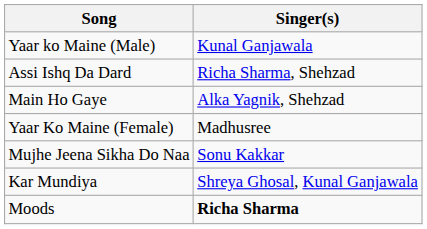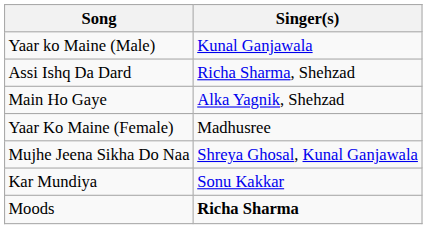 <table class="wikitable" style="font-size:95%;">
 <tr>
 <th>Song</th>
 <th>Singer(s)</th>
 </tr>
 <tr>
 <td>Yaar ko Maine (Male)</td>
 <td><a href='#'>Kunal Ganjawala</a></td>
 </tr>
 <tr>
 <td>Assi Ishq Da Dard</td>
 <td><a href='#'>Richa Sharma</a>, Shehzad</td>
 </tr>
 <tr>
 <td>Main Ho Gaye</td>
 <td><a href='#'>Alka Yagnik</a>, Shehzad</td>
 </tr>
 <tr>
 <td>Yaar Ko Maine (Female)</td>
 <td>Madhusree</td>
 </tr>
 <tr>
 <td>Mujhe Jeena Sikha Do Naa</td>
-<td><a href='#'>Sonu Kakkar</a></td>
+<td><a href='#'>Shreya Ghosal</a>, <a href='#'>Kunal Ganjawala</a></td>
 </tr>
 <tr>
 <td>Kar Mundiya</td>
-<td><a href='#'>Shreya Ghosal</a>, <a href='#'>Kunal Ganjawala</a></td>
+<td><a href='#'>Sonu Kakkar</a></td>
 </tr>
 <tr>
 <td>Moods</td>
 <td><strong>Richa Sharma</strong></td>
 </tr>
 </table>
